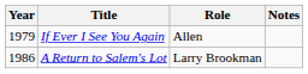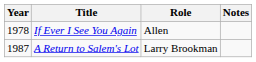 <table class="wikitable">
 <tr>
 <th>Year</th>
 <th>Title</th>
 <th>Role</th>
 <th>Notes</th>
 </tr>
 <tr>
-<td>1979</td>
+<td>1978</td>
 <td><em><a href='#'>If Ever I See You Again</a></em></td>
 <td>Allen</td>
 <td></td>
 </tr>
 <tr>
-<td>1986</td>
+<td>1987</td>
 <td><em><a href='#'>A Return to Salem's Lot</a></em></td>
 <td>Larry Brookman</td>
 <td></td>
 </tr>
 </table>
